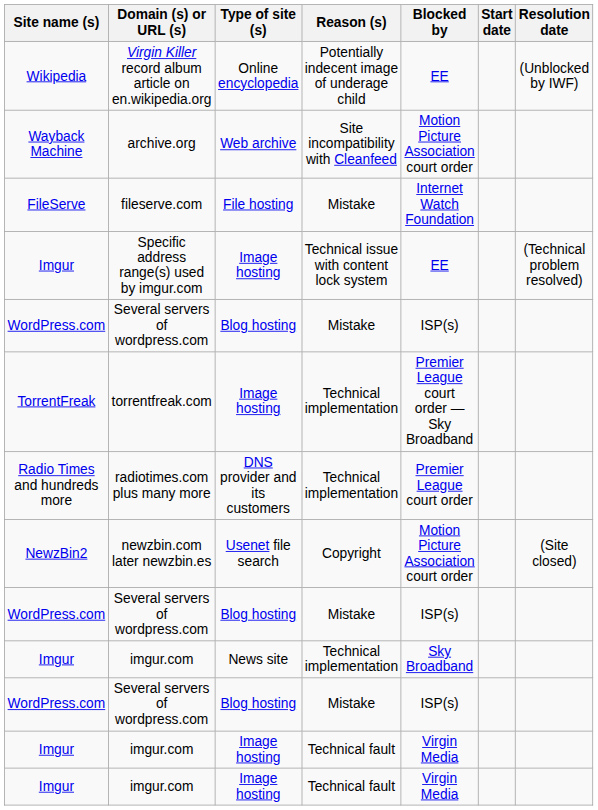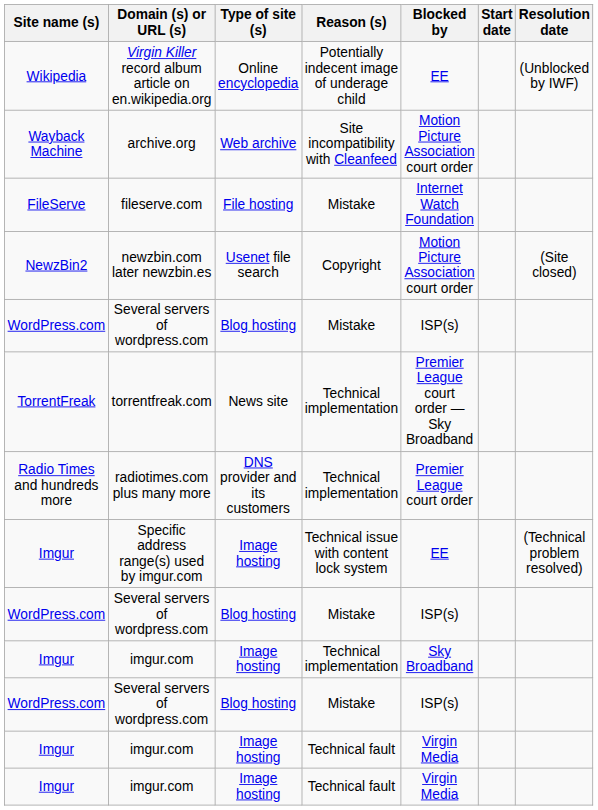 <table class="wikitable sortable" style="text-align:center;">
 <tr>
 <th>Site name (s)</th>
 <th>Domain (s) or URL (s)</th>
 <th>Type of site (s)</th>
 <th>Reason (s)</th>
 <th>Blocked by</th>
 <th>Start date</th>
 <th>Resolution date</th>
 </tr>
 <tr>
 <td><a href='#'>Wikipedia</a></td>
 <td><em><a href='#'>Virgin Killer</a></em> record album article on en.wikipedia.org</td>
 <td>Online <a href='#'>encyclopedia</a></td>
 <td>Potentially indecent image of underage child</td>
 <td><a href='#'>EE</a></td>
 <td></td>
 <td> (Unblocked by IWF)</td>
 </tr>
 <tr>
 <td><a href='#'>Wayback Machine</a></td>
 <td>archive.org</td>
 <td><a href='#'>Web archive</a></td>
 <td>Site incompatibility with <a href='#'>Cleanfeed</a></td>
 <td><a href='#'>Motion Picture Association</a> court order</td>
 <td></td>
 <td></td>
 </tr>
 <tr>
 <td><a href='#'>FileServe</a></td>
 <td>fileserve.com</td>
 <td><a href='#'>File hosting</a></td>
 <td>Mistake</td>
 <td><a href='#'>Internet Watch Foundation</a></td>
 <td></td>
 <td></td>
 </tr>
 <tr>
+<td><a href='#'>NewzBin2</a></td>
+<td>newzbin.com later newzbin.es</td>
+<td><a href='#'>Usenet</a> file search</td>
+<td>Copyright</td>
+<td><a href='#'>Motion Picture Association</a> court order</td>
+<td></td>
+<td> (Site closed)</td>
+</tr>
+<tr>
+<td><a href='#'>WordPress.com</a></td>
+<td>Several servers of wordpress.com</td>
+<td><a href='#'>Blog hosting</a></td>
+<td>Mistake</td>
+<td>ISP(s)</td>
+<td></td>
+<td></td>
+</tr>
+<tr>
+<td><a href='#'>TorrentFreak</a></td>
+<td>torrentfreak.com</td>
+<td>News site</td>
+<td>Technical implementation</td>
+<td><a href='#'>Premier League</a> court order — Sky Broadband</td>
+<td></td>
+<td></td>
+</tr>
+<tr>
+<td><a href='#'>Radio Times</a> and hundreds more</td>
+<td>radiotimes.com plus many more</td>
+<td><a href='#'>DNS</a> provider and its customers</td>
+<td>Technical implementation</td>
+<td><a href='#'>Premier League</a> court order</td>
+<td></td>
+<td></td>
+</tr>
+<tr>
 <td><a href='#'>Imgur</a></td>
 <td>Specific address range(s) used by imgur.com</td>
 <td><a href='#'>Image hosting</a></td>
 <td>Technical issue with content lock system</td>
 <td><a href='#'>EE</a></td>
 <td></td>
 <td> (Technical problem resolved)</td>
 </tr>
 <tr>
 <td><a href='#'>WordPress.com</a></td>
 <td>Several servers of wordpress.com</td>
 <td><a href='#'>Blog hosting</a></td>
 <td>Mistake</td>
 <td>ISP(s)</td>
 <td></td>
 <td></td>
 </tr>
 <tr>
-<td><a href='#'>TorrentFreak</a></td>
-<td>torrentfreak.com</td>
-<td><a href='#'>Image hosting</a></td>
-<td>Technical implementation</td>
-<td><a href='#'>Premier League</a> court order — Sky Broadband</td>
-<td></td>
-<td></td>
-</tr>
-<tr>
-<td><a href='#'>Radio Times</a> and hundreds more</td>
-<td>radiotimes.com plus many more</td>
-<td><a href='#'>DNS</a> provider and its customers</td>
-<td>Technical implementation</td>
-<td><a href='#'>Premier League</a> court order</td>
-<td></td>
-<td></td>
-</tr>
-<tr>
-<td><a href='#'>NewzBin2</a></td>
-<td>newzbin.com later newzbin.es</td>
-<td><a href='#'>Usenet</a> file search</td>
-<td>Copyright</td>
-<td><a href='#'>Motion Picture Association</a> court order</td>
-<td></td>
-<td> (Site closed)</td>
-</tr>
-<tr>
-<td><a href='#'>WordPress.com</a></td>
-<td>Several servers of wordpress.com</td>
-<td><a href='#'>Blog hosting</a></td>
-<td>Mistake</td>
-<td>ISP(s)</td>
-<td></td>
-<td></td>
-</tr>
-<tr>
 <td><a href='#'>Imgur</a></td>
 <td>imgur.com</td>
-<td>News site</td>
+<td><a href='#'>Image hosting</a></td>
 <td>Technical implementation</td>
 <td><a href='#'>Sky Broadband</a></td>
 <td></td>
 <td></td>
 </tr>
 <tr>
 <td><a href='#'>WordPress.com</a></td>
 <td>Several servers of wordpress.com</td>
 <td><a href='#'>Blog hosting</a></td>
 <td>Mistake</td>
 <td>ISP(s)</td>
 <td></td>
 <td></td>
 </tr>
 <tr>
 <td><a href='#'>Imgur</a></td>
 <td>imgur.com</td>
 <td><a href='#'>Image hosting</a></td>
 <td>Technical fault</td>
 <td><a href='#'>Virgin Media</a></td>
 <td></td>
 <td></td>
 </tr>
 <tr>
 <td><a href='#'>Imgur</a></td>
 <td>imgur.com</td>
 <td><a href='#'>Image hosting</a></td>
 <td>Technical fault</td>
 <td><a href='#'>Virgin Media</a></td>
 <td></td>
 <td></td>
 </tr>
 </table>
